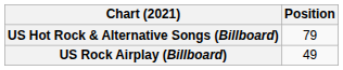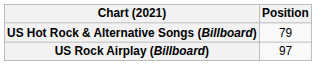 <table class="wikitable sortable plainrowheaders" style="text-align:center">
 <tr>
 <th scope="col">Chart (2021)</th>
 <th scope="col">Position</th>
 </tr>
 <tr>
 <th scope="row">US Hot Rock & Alternative Songs (<em>Billboard</em>)</th>
 <td>79</td>
 </tr>
 <tr>
 <th scope="row">US Rock Airplay (<em>Billboard</em>)</th>
-<td>49</td>
+<td>97</td>
 </tr>
 </table>
